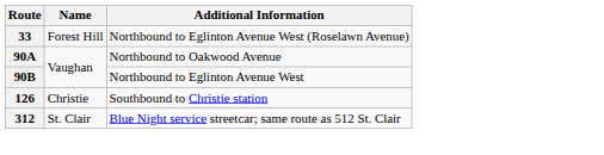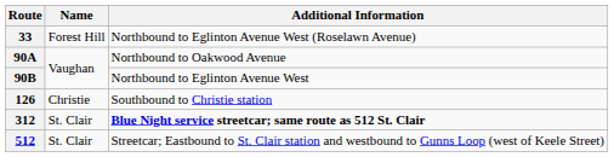 <table class="wikitable">
 <tr>
 <th>Route</th>
 <th>Name</th>
 <th>Additional Information</th>
 </tr>
 <tr>
 <th>33</th>
 <td>Forest Hill</td>
 <td>Northbound to Eglinton Avenue West (Roselawn Avenue)</td>
 </tr>
 <tr>
 <th>90A</th>
 <td rowspan="2">Vaughan</td>
 <td>Northbound to Oakwood Avenue</td>
 </tr>
 <tr>
 <th>90B</th>
 <td>Northbound to Eglinton Avenue West</td>
 </tr>
 <tr>
 <th>126</th>
 <td>Christie</td>
 <td>Southbound to <a href='#'>Christie station</a></td>
 </tr>
 <tr>
 <th>312</th>
 <td>St. Clair</td>
-<td><a href='#'>Blue Night service</a> streetcar; same route as 512 St. Clair<br></td>
+<td><strong><a href='#'>Blue Night service</a> streetcar; same route as 512 St. Clair<br></strong></td>
+</tr>
+<tr>
+<th><a href='#'>512</a></th>
+<td>St. Clair</td>
+<td>Streetcar; Eastbound to <a href='#'>St. Clair station</a> and westbound to <a href='#'>Gunns Loop</a> (west of Keele Street)</td>
 </tr>
 </table>
